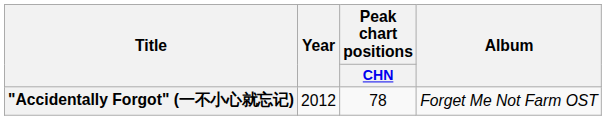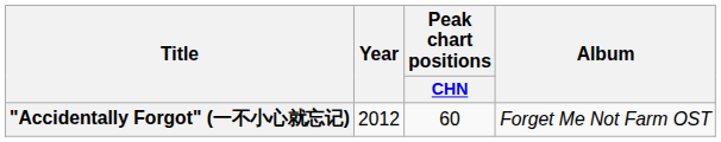 <table class="wikitable plainrowheaders" style="text-align:center;">
 <tr>
 <th rowspan="2" scope="col">Title</th>
 <th rowspan="2" scope="col">Year</th>
 <th scope="col">Peak chart positions</th>
 <th rowspan="2" scope="col">Album</th>
 </tr>
 <tr>
 <th scope="col" style="width:2em;font-size:90%;"><a href='#'>CHN</a><br></th>
 </tr>
 <tr>
 <th scope="row">"Accidentally Forgot" (一不小心就忘记)</th>
 <td>2012</td>
-<td>78</td>
+<td>60</td>
 <td><em>Forget Me Not Farm OST</em></td>
 </tr>
 </table>
